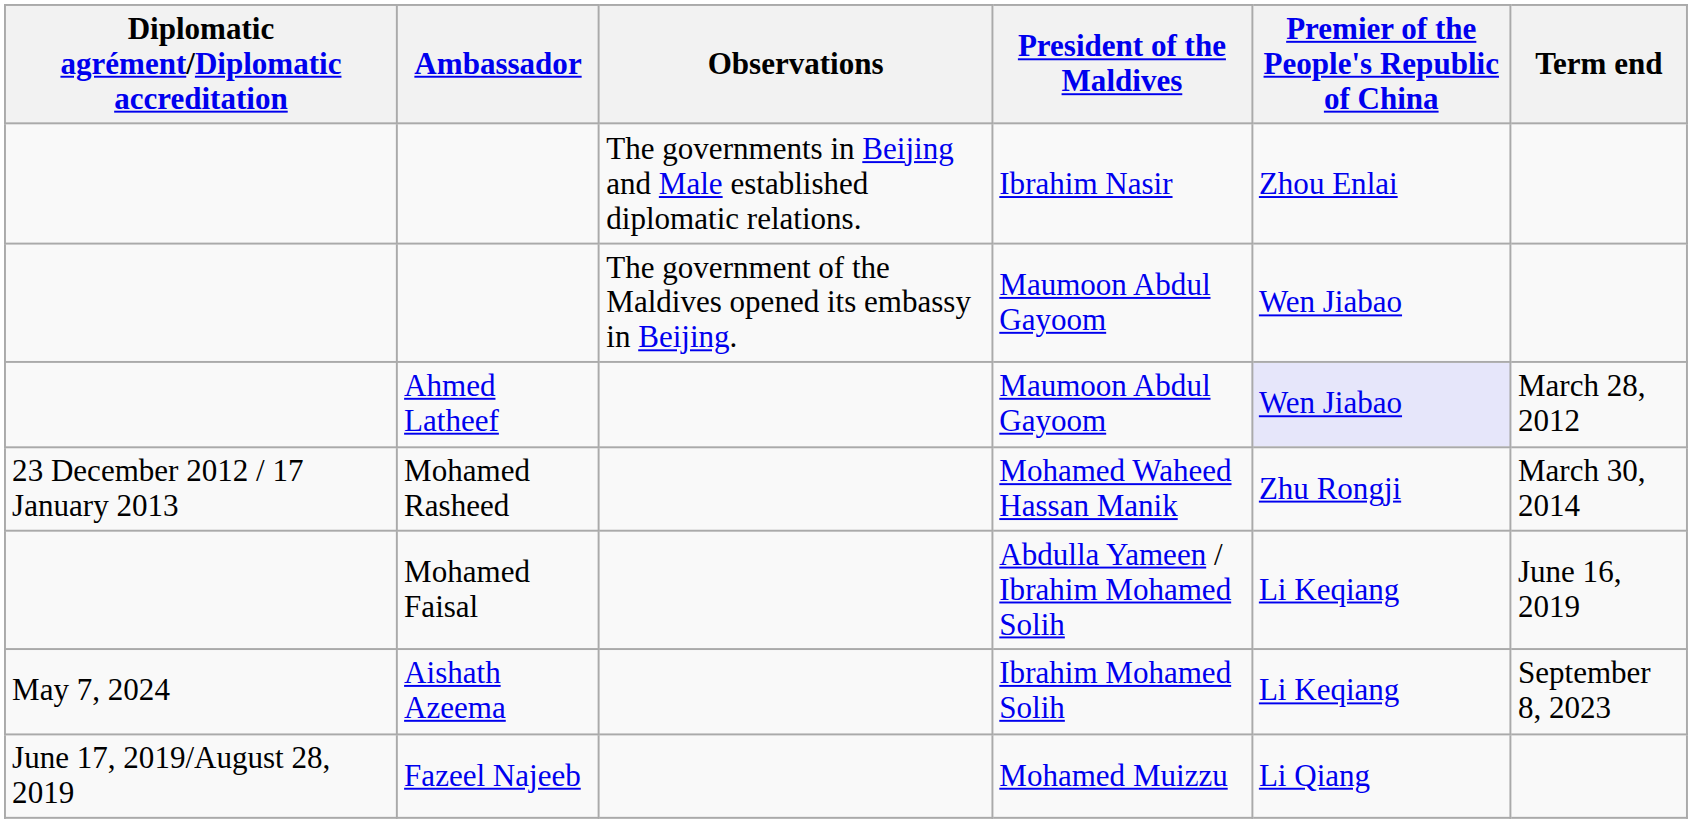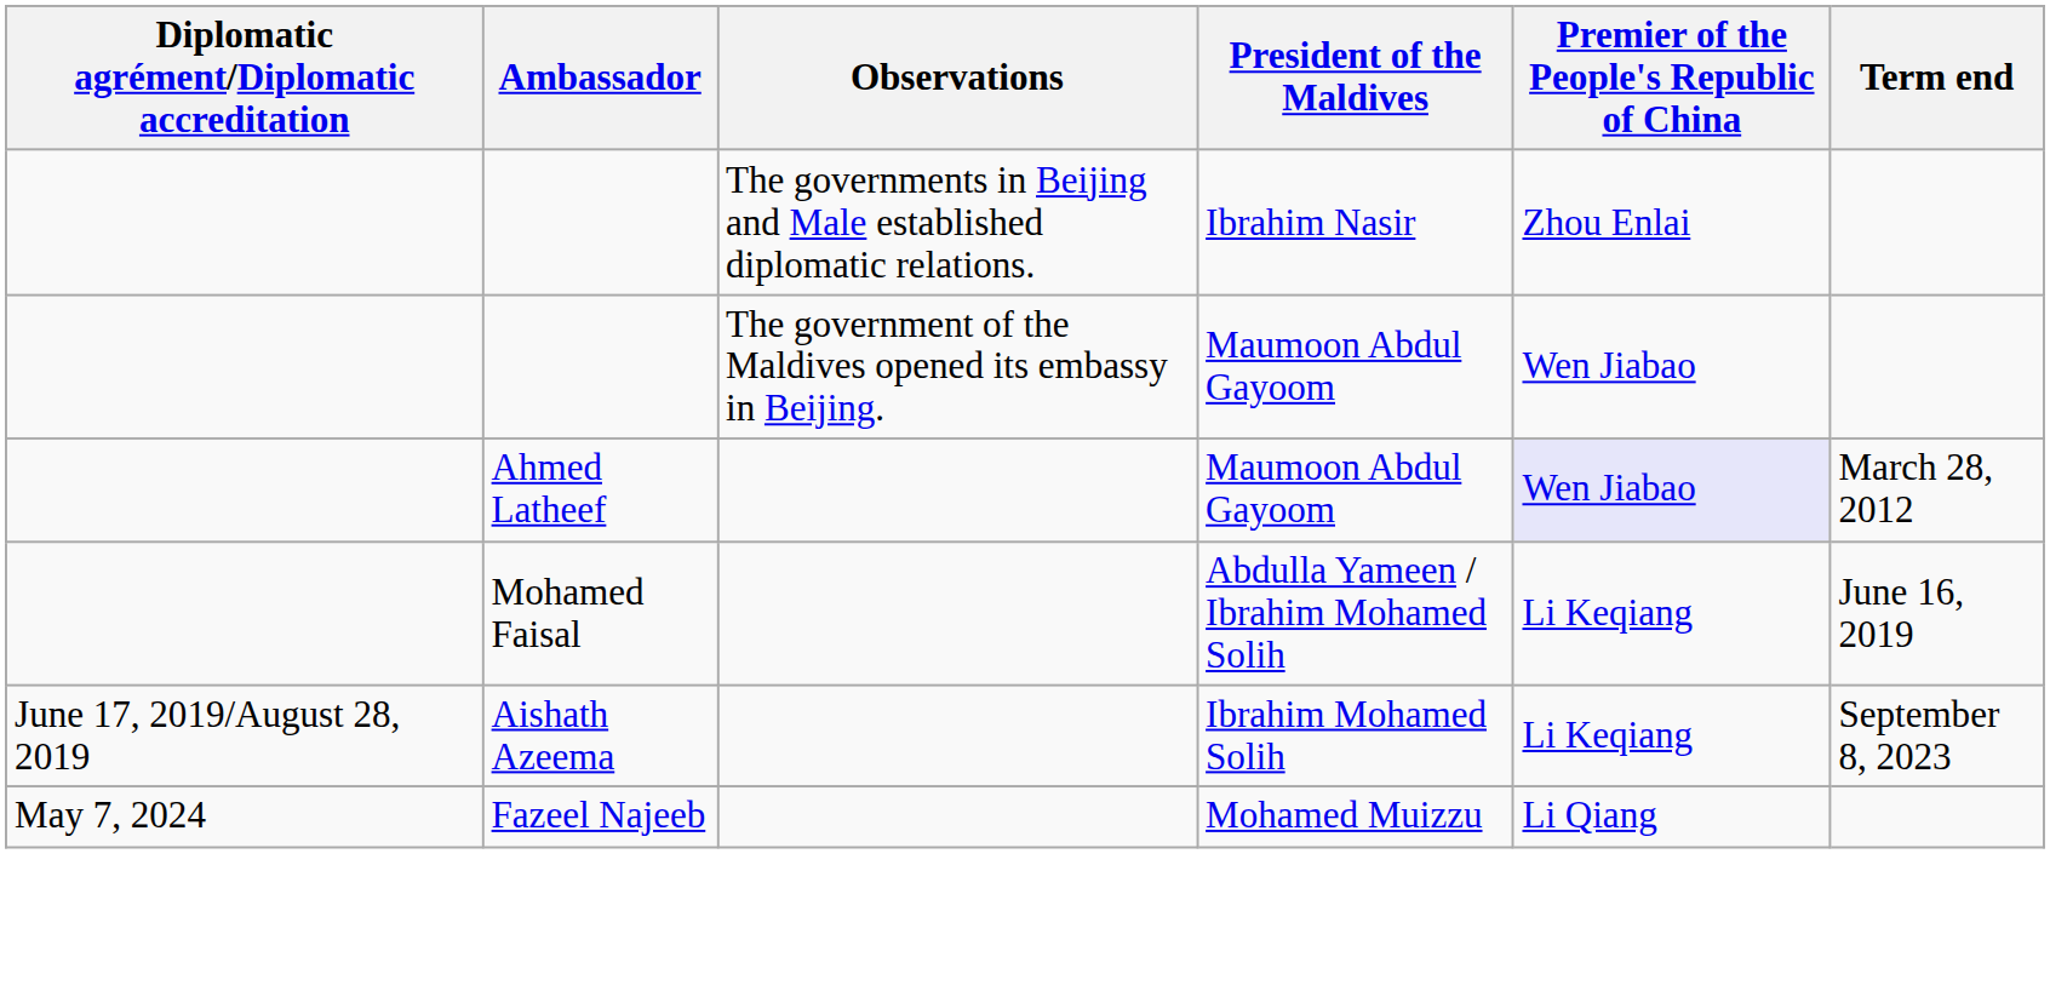 <table class="wikitable sortable">
 <tr>
 <th>Diplomatic <a href='#'>agrément</a>/<a href='#'>Diplomatic accreditation</a></th>
 <th><a href='#'>Ambassador</a></th>
 <th>Observations</th>
 <th><a href='#'>President of the Maldives</a></th>
 <th><a href='#'>Premier of the People's Republic of China</a></th>
 <th>Term end</th>
 </tr>
 <tr>
 <td></td>
 <td></td>
 <td>The governments in <a href='#'>Beijing</a> and <a href='#'>Male</a> established diplomatic relations.</td>
 <td><a href='#'>Ibrahim Nasir</a></td>
 <td><a href='#'>Zhou Enlai</a></td>
 <td></td>
 </tr>
 <tr>
 <td></td>
 <td></td>
 <td>The government of the Maldives opened its embassy in <a href='#'>Beijing</a>.</td>
 <td><a href='#'>Maumoon Abdul Gayoom</a></td>
 <td><a href='#'>Wen Jiabao</a></td>
 <td></td>
 </tr>
 <tr>
 <td></td>
 <td><a href='#'>Ahmed Latheef</a></td>
 <td></td>
 <td><a href='#'>Maumoon Abdul Gayoom</a></td>
 <td style="background: lavender;"><a href='#'>Wen Jiabao</a></td>
 <td>March 28, 2012</td>
 </tr>
 <tr>
-<td>23 December 2012 / 17 January 2013</td>
-<td>Mohamed Rasheed</td>
-<td></td>
-<td><a href='#'>Mohamed Waheed Hassan Manik</a></td>
-<td><a href='#'>Zhu Rongji</a></td>
-<td>March 30, 2014</td>
-</tr>
-<tr>
 <td></td>
 <td>Mohamed Faisal</td>
 <td></td>
 <td><a href='#'>Abdulla Yameen</a> / <a href='#'>Ibrahim Mohamed Solih</a></td>
 <td><a href='#'>Li Keqiang</a></td>
 <td>June 16, 2019</td>
 </tr>
 <tr>
-<td>May 7, 2024</td>
+<td>June 17, 2019/August 28, 2019</td>
 <td><a href='#'>Aishath Azeema</a></td>
 <td></td>
 <td><a href='#'>Ibrahim Mohamed Solih</a></td>
 <td><a href='#'>Li Keqiang</a></td>
 <td>September 8, 2023</td>
 </tr>
 <tr>
-<td>June 17, 2019/August 28, 2019</td>
+<td>May 7, 2024</td>
 <td><a href='#'>Fazeel Najeeb</a></td>
 <td></td>
 <td><a href='#'>Mohamed Muizzu</a></td>
 <td><a href='#'>Li Qiang</a></td>
 <td></td>
 </tr>
 </table>
